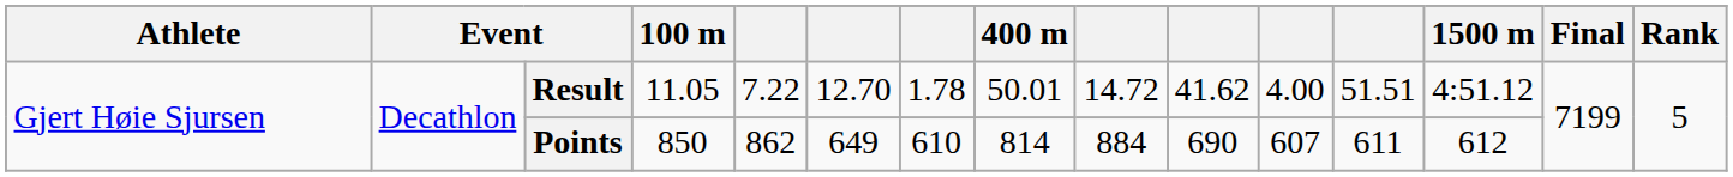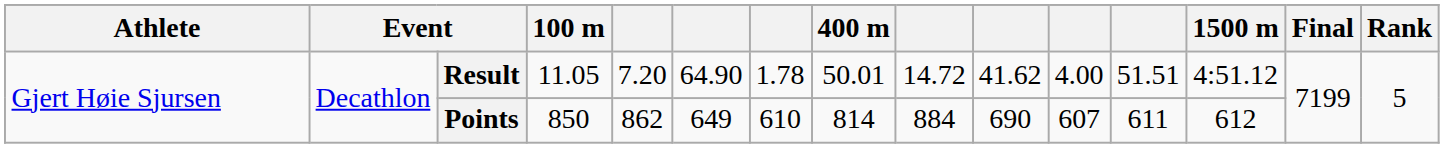 <table class="wikitable" style="font-size:90%; text-align:center">
 <tr>
 <th width="150">Athlete</th>
 <th width="50" colspan=2>Event</th>
 <th>100 m</th>
 <th></th>
 <th></th>
 <th></th>
 <th>400 m</th>
 <th></th>
 <th></th>
 <th></th>
 <th></th>
 <th>1500 m</th>
 <th>Final</th>
 <th>Rank</th>
 </tr>
 <tr>
 <td align="left" rowspan="2"><a href='#'>Gjert Høie Sjursen</a></td>
 <td align="left" rowspan="2"><a href='#'>Decathlon</a></td>
 <th>Result</th>
 <td>11.05</td>
-<td>7.22 </td>
-<td>12.70</td>
+<td>7.20 </td>
+<td>64.90</td>
 <td>1.78</td>
 <td>50.01</td>
 <td>14.72</td>
 <td>41.62 </td>
 <td>4.00</td>
 <td>51.51</td>
 <td>4:51.12</td>
 <td rowspan="2">7199</td>
 <td rowspan="2">5</td>
 </tr>
 <tr>
 <th>Points</th>
 <td>850</td>
 <td>862</td>
 <td>649</td>
 <td>610</td>
 <td>814</td>
 <td>884</td>
 <td>690</td>
 <td>607</td>
 <td>611</td>
 <td>612</td>
 </tr>
 </table>
